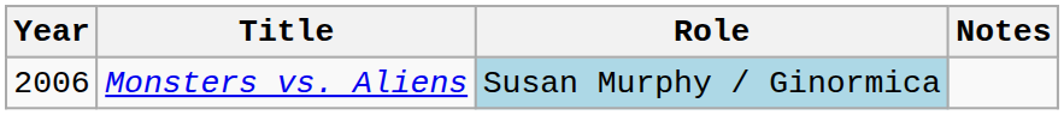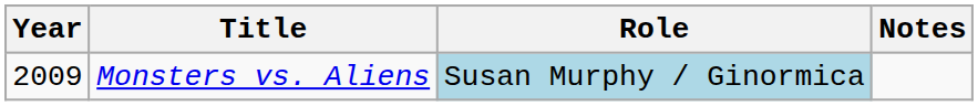 <table class="wikitable sortable">
 <tr>
 <th>Year</th>
 <th>Title</th>
 <th>Role</th>
 <th class="unsortable">Notes</th>
 </tr>
 <tr>
-<td>2006</td>
+<td>2009</td>
 <td><em><a href='#'>Monsters vs. Aliens</a></em></td>
 <td style="background: lightblue;">Susan Murphy / Ginormica</td>
 <td></td>
 </tr>
 </table>
